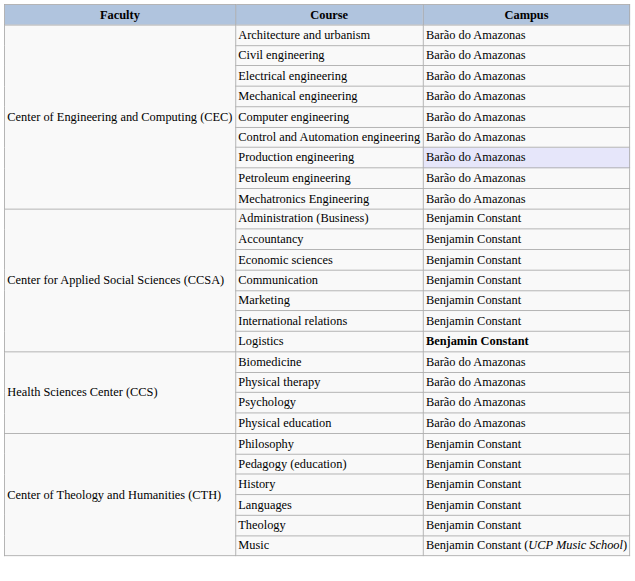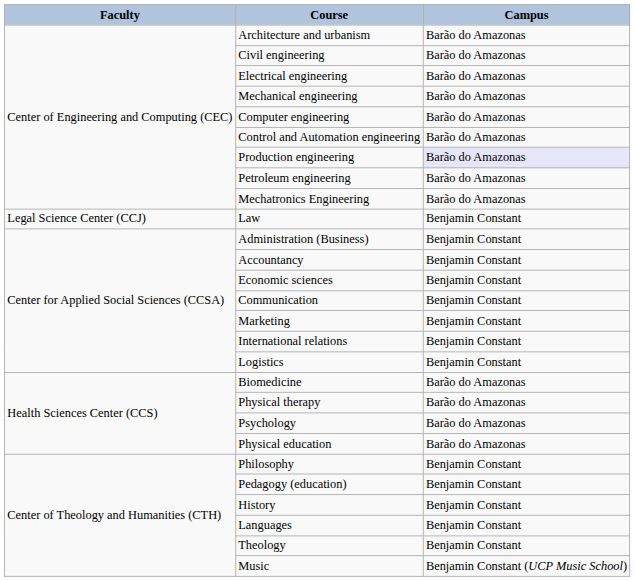 <table class="wikitable" style="font-size:90%;">
 <tr>
 <th style="background:#B0C4DE;">Faculty</th>
 <th style="background:#B0C4DE;">Course</th>
 <th style="background:#B0C4DE;">Campus</th>
 </tr>
 <tr>
 <td rowspan="9">Center of Engineering and Computing (CEC)</td>
 <td>Architecture and urbanism</td>
 <td>Barão do Amazonas</td>
 </tr>
 <tr>
 <td>Civil engineering</td>
 <td>Barão do Amazonas</td>
 </tr>
 <tr>
 <td>Electrical engineering</td>
 <td>Barão do Amazonas</td>
 </tr>
 <tr>
 <td>Mechanical engineering</td>
 <td>Barão do Amazonas</td>
 </tr>
 <tr>
 <td>Computer engineering</td>
 <td>Barão do Amazonas</td>
 </tr>
 <tr>
 <td>Control and Automation engineering</td>
 <td>Barão do Amazonas</td>
 </tr>
 <tr>
 <td>Production engineering</td>
 <td style="background: lavender;">Barão do Amazonas</td>
 </tr>
 <tr>
 <td>Petroleum engineering</td>
 <td>Barão do Amazonas</td>
 </tr>
 <tr>
 <td>Mechatronics Engineering</td>
 <td>Barão do Amazonas</td>
 </tr>
 <tr>
+<td rowspan="1">Legal Science Center (CCJ)</td>
+<td>Law</td>
+<td>Benjamin Constant</td>
+</tr>
+<tr>
 <td rowspan="7">Center for Applied Social Sciences (CCSA)</td>
 <td>Administration (Business)</td>
 <td>Benjamin Constant</td>
 </tr>
 <tr>
 <td>Accountancy</td>
 <td>Benjamin Constant</td>
 </tr>
 <tr>
 <td>Economic sciences</td>
 <td>Benjamin Constant</td>
 </tr>
 <tr>
 <td>Communication</td>
 <td>Benjamin Constant</td>
 </tr>
 <tr>
 <td>Marketing</td>
 <td>Benjamin Constant</td>
 </tr>
 <tr>
 <td>International relations</td>
 <td>Benjamin Constant</td>
 </tr>
 <tr>
 <td>Logistics</td>
-<td><strong>Benjamin Constant</strong></td>
+<td>Benjamin Constant</td>
 </tr>
 <tr>
 <td rowspan="4">Health Sciences Center (CCS)</td>
 <td>Biomedicine</td>
 <td>Barão do Amazonas</td>
 </tr>
 <tr>
 <td>Physical therapy</td>
 <td>Barão do Amazonas</td>
 </tr>
 <tr>
 <td>Psychology</td>
 <td>Barão do Amazonas</td>
 </tr>
 <tr>
 <td>Physical education</td>
 <td>Barão do Amazonas</td>
 </tr>
 <tr>
 <td rowspan="8">Center of Theology and Humanities (CTH)</td>
 <td>Philosophy</td>
 <td>Benjamin Constant</td>
 </tr>
 <tr>
 <td>Pedagogy (education)</td>
 <td>Benjamin Constant</td>
 </tr>
 <tr>
 <td>History</td>
 <td>Benjamin Constant</td>
 </tr>
 <tr>
 <td>Languages</td>
 <td>Benjamin Constant</td>
 </tr>
 <tr>
 <td>Theology</td>
 <td>Benjamin Constant</td>
 </tr>
 <tr>
 <td>Music</td>
 <td>Benjamin Constant (<em>UCP Music School</em>)</td>
 </tr>
 </table>
